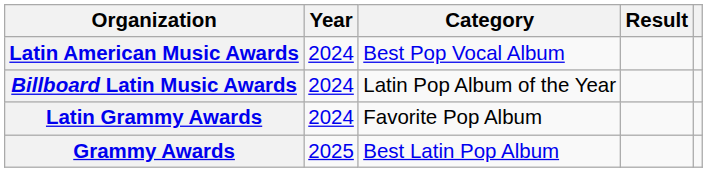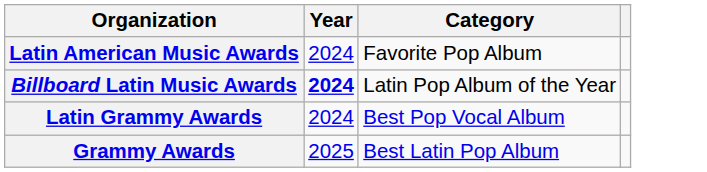 <table class="wikitable plainrowheaders">
 <tr>
 <th scope="col">Organization</th>
 <th scope="col">Year</th>
 <th scope="col">Category</th>
-<th scope="col">Result</th>
 <th scope="col" class="unsortable"></th>
 </tr>
 <tr>
 <th scope="row"><a href='#'>Latin American Music Awards</a></th>
 <td><a href='#'>2024</a></td>
-<td><a href='#'>Best Pop Vocal Album</a></td>
-<td></td>
+<td>Favorite Pop Album</td>
 <td style="text-align:center"></td>
 </tr>
 <tr>
 <th scope="row"><a href='#'><em>Billboard</em> Latin Music Awards</a></th>
-<td><a href='#'>2024</a></td>
+<td><strong><a href='#'>2024</a></strong></td>
 <td>Latin Pop Album of the Year</td>
-<td></td>
 <td style="text-align:center"></td>
 </tr>
 <tr>
 <th scope="row"><a href='#'>Latin Grammy Awards</a></th>
 <td><a href='#'>2024</a></td>
-<td>Favorite Pop Album</td>
-<td></td>
+<td><a href='#'>Best Pop Vocal Album</a></td>
 <td style="text-align:center"></td>
 </tr>
 <tr>
 <th scope="row"><a href='#'>Grammy Awards</a></th>
 <td><a href='#'>2025</a></td>
 <td><a href='#'>Best Latin Pop Album</a></td>
-<td></td>
 <td style="text-align:center"></td>
 </tr>
 </table>
